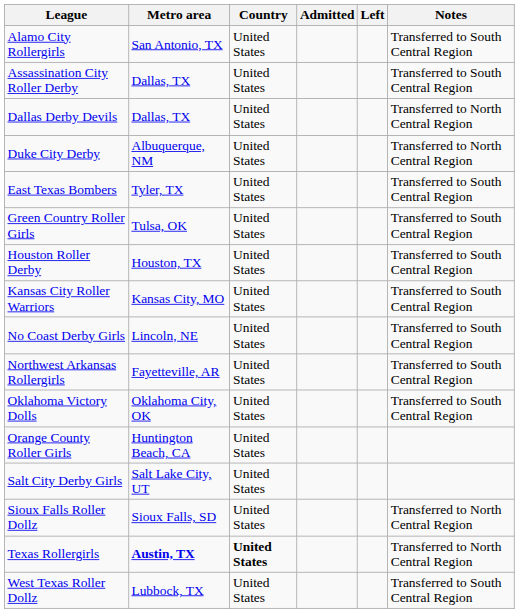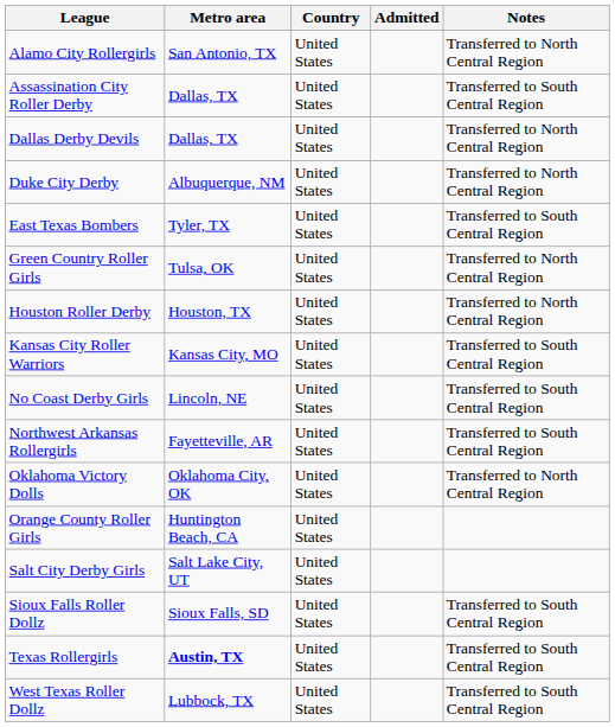 <table class="wikitable sortable">
 <tr>
 <th>League</th>
 <th>Metro area</th>
 <th>Country</th>
 <th>Admitted</th>
-<th>Left</th>
 <th>Notes</th>
 </tr>
 <tr>
 <td><a href='#'>Alamo City Rollergirls</a></td>
 <td><a href='#'>San Antonio, TX</a></td>
 <td>United States</td>
 <td></td>
-<td></td>
-<td>Transferred to South Central Region</td>
+<td>Transferred to North Central Region</td>
 </tr>
 <tr>
 <td><a href='#'>Assassination City Roller Derby</a></td>
 <td><a href='#'>Dallas, TX</a></td>
 <td>United States</td>
-<td></td>
 <td></td>
 <td>Transferred to South Central Region</td>
 </tr>
 <tr>
 <td><a href='#'>Dallas Derby Devils</a></td>
 <td><a href='#'>Dallas, TX</a></td>
 <td>United States</td>
 <td></td>
-<td></td>
 <td>Transferred to North Central Region</td>
 </tr>
 <tr>
 <td><a href='#'>Duke City Derby</a></td>
 <td><a href='#'>Albuquerque, NM</a></td>
 <td>United States</td>
-<td></td>
 <td></td>
 <td>Transferred to North Central Region</td>
 </tr>
 <tr>
 <td><a href='#'>East Texas Bombers</a></td>
 <td><a href='#'>Tyler, TX</a></td>
 <td>United States</td>
 <td></td>
-<td></td>
 <td>Transferred to South Central Region</td>
 </tr>
 <tr>
 <td><a href='#'>Green Country Roller Girls</a></td>
 <td><a href='#'>Tulsa, OK</a></td>
 <td>United States</td>
 <td></td>
-<td></td>
-<td>Transferred to South Central Region</td>
+<td>Transferred to North Central Region</td>
 </tr>
 <tr>
 <td><a href='#'>Houston Roller Derby</a></td>
 <td><a href='#'>Houston, TX</a></td>
 <td>United States</td>
 <td></td>
-<td></td>
-<td>Transferred to South Central Region</td>
+<td>Transferred to North Central Region</td>
 </tr>
 <tr>
 <td><a href='#'>Kansas City Roller Warriors</a></td>
 <td><a href='#'>Kansas City, MO</a></td>
 <td>United States</td>
-<td></td>
 <td></td>
 <td>Transferred to South Central Region</td>
 </tr>
 <tr>
 <td><a href='#'>No Coast Derby Girls</a></td>
 <td><a href='#'>Lincoln, NE</a></td>
 <td>United States</td>
 <td></td>
-<td></td>
 <td>Transferred to South Central Region</td>
 </tr>
 <tr>
 <td><a href='#'>Northwest Arkansas Rollergirls</a></td>
 <td><a href='#'>Fayetteville, AR</a></td>
 <td>United States</td>
-<td></td>
 <td></td>
 <td>Transferred to South Central Region</td>
 </tr>
 <tr>
 <td><a href='#'>Oklahoma Victory Dolls</a></td>
 <td><a href='#'>Oklahoma City, OK</a></td>
 <td>United States</td>
 <td></td>
-<td></td>
-<td>Transferred to South Central Region</td>
+<td>Transferred to North Central Region</td>
 </tr>
 <tr>
 <td><a href='#'>Orange County Roller Girls</a></td>
 <td><a href='#'>Huntington Beach, CA</a></td>
 <td>United States</td>
-<td></td>
 <td></td>
 <td></td>
 </tr>
 <tr>
 <td><a href='#'>Salt City Derby Girls</a></td>
 <td><a href='#'>Salt Lake City, UT</a></td>
 <td>United States</td>
 <td></td>
 <td></td>
-<td></td>
 </tr>
 <tr>
 <td><a href='#'>Sioux Falls Roller Dollz</a></td>
 <td><a href='#'>Sioux Falls, SD</a></td>
 <td>United States</td>
 <td></td>
-<td></td>
-<td>Transferred to North Central Region</td>
+<td>Transferred to South Central Region</td>
 </tr>
 <tr>
 <td><a href='#'>Texas Rollergirls</a></td>
 <td><strong><a href='#'>Austin, TX</a></strong></td>
-<td><strong>United States</strong></td>
+<td>United States</td>
 <td></td>
-<td></td>
-<td>Transferred to North Central Region</td>
+<td>Transferred to South Central Region</td>
 </tr>
 <tr>
 <td><a href='#'>West Texas Roller Dollz</a></td>
 <td><a href='#'>Lubbock, TX</a></td>
 <td>United States</td>
 <td></td>
-<td></td>
 <td>Transferred to South Central Region</td>
 </tr>
 </table>
